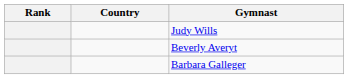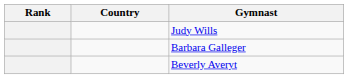 <table class="wikitable" width=500>
 <tr bgcolor="#efefef">
 <th>Rank</th>
 <th>Country</th>
 <th>Gymnast</th>
 </tr>
 <tr>
 <th></th>
 <td></td>
 <td><a href='#'>Judy Wills</a></td>
 </tr>
 <tr>
 <th></th>
 <td></td>
-<td><a href='#'>Beverly Averyt</a></td>
+<td><a href='#'>Barbara Galleger</a></td>
 </tr>
 <tr>
 <th></th>
 <td></td>
-<td><a href='#'>Barbara Galleger</a></td>
+<td><a href='#'>Beverly Averyt</a></td>
 </tr>
 </table>
